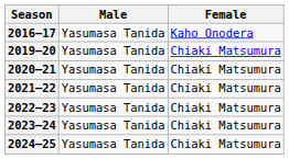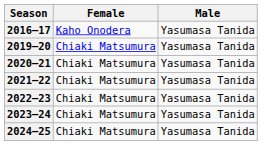 <table class="wikitable">
 <tr>
 <th scope="col">Season</th>
+<th scope="col">Female</th>
 <th scope="col">Male</th>
-<th scope="col">Female</th>
 </tr>
 <tr>
 <th scope="row">2016–17</th>
+<td><a href='#'>Kaho Onodera</a></td>
 <td>Yasumasa Tanida</td>
-<td><a href='#'>Kaho Onodera</a></td>
 </tr>
 <tr>
 <th scope="row">2019–20</th>
+<td><a href='#'>Chiaki Matsumura</a></td>
 <td>Yasumasa Tanida</td>
-<td><a href='#'>Chiaki Matsumura</a></td>
 </tr>
 <tr>
 <th scope="row">2020–21</th>
+<td>Chiaki Matsumura</td>
 <td>Yasumasa Tanida</td>
-<td>Chiaki Matsumura</td>
 </tr>
 <tr>
 <th scope="row">2021–22</th>
+<td>Chiaki Matsumura</td>
 <td>Yasumasa Tanida</td>
-<td>Chiaki Matsumura</td>
 </tr>
 <tr>
 <th scope="row">2022–23</th>
+<td>Chiaki Matsumura</td>
 <td>Yasumasa Tanida</td>
-<td>Chiaki Matsumura</td>
 </tr>
 <tr>
 <th scope="row">2023–24</th>
+<td>Chiaki Matsumura</td>
 <td>Yasumasa Tanida</td>
-<td>Chiaki Matsumura</td>
 </tr>
 <tr>
 <th scope="row">2024–25</th>
+<td>Chiaki Matsumura</td>
 <td>Yasumasa Tanida</td>
-<td>Chiaki Matsumura</td>
 </tr>
 </table>
